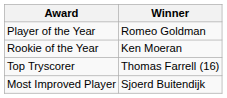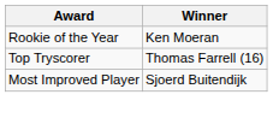 <table class="wikitable">
 <tr>
 <th>Award</th>
 <th>Winner</th>
-</tr>
-<tr>
-<td>Player of the Year</td>
-<td> Romeo Goldman</td>
 </tr>
 <tr>
 <td>Rookie of the Year</td>
 <td> Ken Moeran</td>
 </tr>
 <tr>
 <td>Top Tryscorer</td>
 <td> Thomas Farrell (16)</td>
 </tr>
 <tr>
 <td>Most Improved Player</td>
 <td> Sjoerd Buitendijk</td>
 </tr>
 </table>
